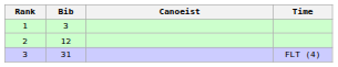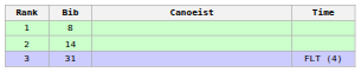 <table class="wikitable" style="font-size:90%; text-align:center">
 <tr>
 <th width="50">Rank</th>
 <th width="50">Bib</th>
 <th width="250">Canoeist</th>
 <th width="75">Time</th>
 </tr>
 <tr bgcolor="#CCFFCC">
 <td>1</td>
-<td>3</td>
+<td>8</td>
 <td align="left"></td>
 <td></td>
 </tr>
 <tr bgcolor="#CCFFCC">
 <td>2</td>
-<td>12</td>
+<td>14</td>
 <td align="left"></td>
 <td></td>
 </tr>
 <tr bgcolor="#CCCCFF">
 <td>3</td>
 <td>31</td>
 <td align="left"></td>
 <td>FLT (4)</td>
 </tr>
 </table>
